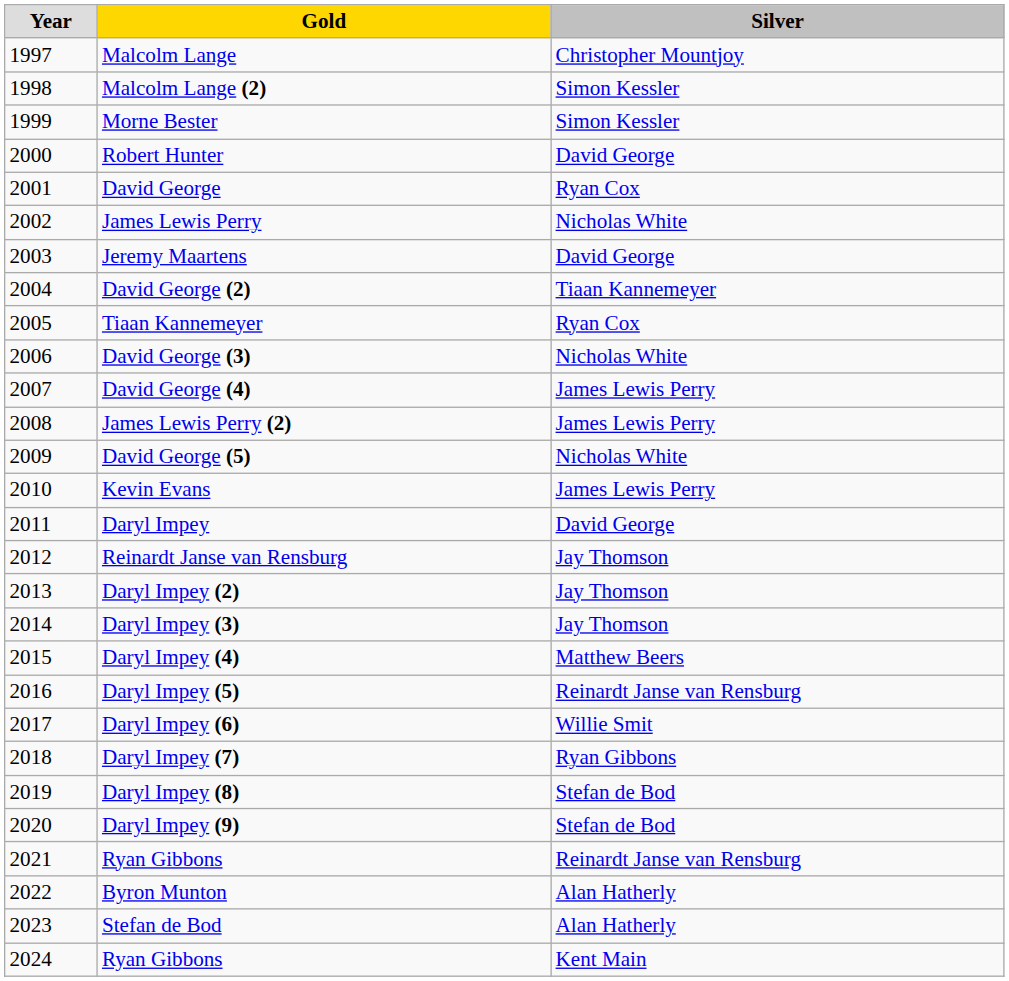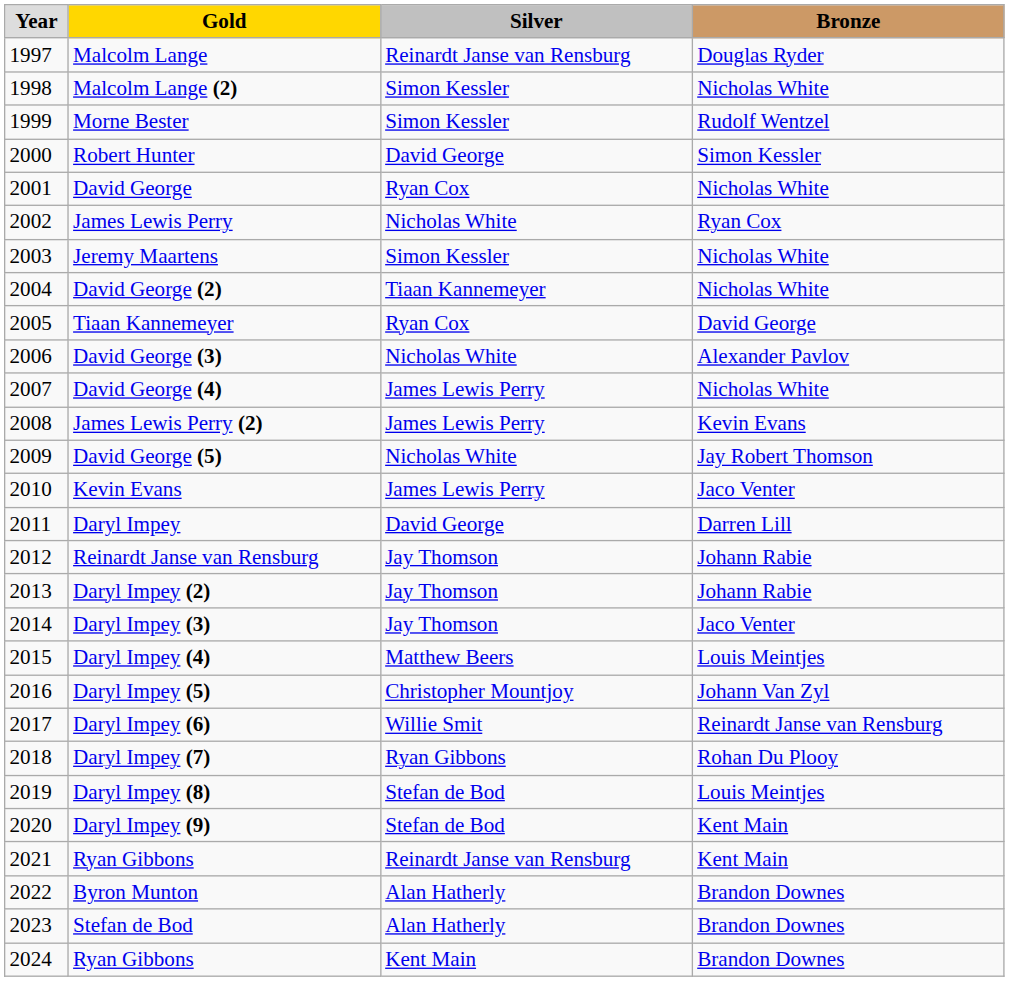 <table class="wikitable" style="width: 60%; text-align:left;">
 <tr>
 <td style="background:#DDDDDD; font-weight:bold; text-align:center;">Year</td>
 <td style="background:gold; font-weight:bold; text-align:center;">Gold</td>
 <td style="background:silver; font-weight:bold; text-align:center;">Silver</td>
+<td style="background:#cc9966; font-weight:bold; text-align:center;">Bronze</td>
 </tr>
 <tr>
 <td>1997</td>
 <td><a href='#'>Malcolm Lange</a></td>
-<td><a href='#'>Christopher Mountjoy</a></td>
+<td><a href='#'>Reinardt Janse van Rensburg</a></td>
+<td><a href='#'>Douglas Ryder</a></td>
 </tr>
 <tr>
 <td>1998</td>
 <td><a href='#'>Malcolm Lange</a> <strong>(2)</strong></td>
 <td><a href='#'>Simon Kessler</a></td>
+<td><a href='#'>Nicholas White</a></td>
 </tr>
 <tr>
 <td>1999</td>
 <td><a href='#'>Morne Bester</a></td>
 <td><a href='#'>Simon Kessler</a></td>
+<td><a href='#'>Rudolf Wentzel</a></td>
 </tr>
 <tr>
 <td>2000</td>
 <td><a href='#'>Robert Hunter</a></td>
 <td><a href='#'>David George</a></td>
+<td><a href='#'>Simon Kessler</a></td>
 </tr>
 <tr>
 <td>2001</td>
 <td><a href='#'>David George</a></td>
 <td><a href='#'>Ryan Cox</a></td>
+<td><a href='#'>Nicholas White</a></td>
 </tr>
 <tr>
 <td>2002</td>
 <td><a href='#'>James Lewis Perry</a></td>
 <td><a href='#'>Nicholas White</a></td>
+<td><a href='#'>Ryan Cox</a></td>
 </tr>
 <tr>
 <td>2003</td>
 <td><a href='#'>Jeremy Maartens</a></td>
-<td><a href='#'>David George</a></td>
+<td><a href='#'>Simon Kessler</a></td>
+<td><a href='#'>Nicholas White</a></td>
 </tr>
 <tr>
 <td>2004</td>
 <td><a href='#'>David George</a> <strong>(2)</strong></td>
 <td><a href='#'>Tiaan Kannemeyer</a></td>
+<td><a href='#'>Nicholas White</a></td>
 </tr>
 <tr>
 <td>2005</td>
 <td><a href='#'>Tiaan Kannemeyer</a></td>
 <td><a href='#'>Ryan Cox</a></td>
+<td><a href='#'>David George</a></td>
 </tr>
 <tr>
 <td>2006</td>
 <td><a href='#'>David George</a> <strong>(3)</strong></td>
 <td><a href='#'>Nicholas White</a></td>
+<td><a href='#'>Alexander Pavlov</a></td>
 </tr>
 <tr>
 <td>2007</td>
 <td><a href='#'>David George</a> <strong>(4)</strong></td>
 <td><a href='#'>James Lewis Perry</a></td>
+<td><a href='#'>Nicholas White</a></td>
 </tr>
 <tr>
 <td>2008</td>
 <td><a href='#'>James Lewis Perry</a> <strong>(2)</strong></td>
 <td><a href='#'>James Lewis Perry</a></td>
+<td><a href='#'>Kevin Evans</a></td>
 </tr>
 <tr>
 <td>2009</td>
 <td><a href='#'>David George</a> <strong>(5)</strong></td>
 <td><a href='#'>Nicholas White</a></td>
+<td><a href='#'>Jay Robert Thomson</a></td>
 </tr>
 <tr>
 <td>2010</td>
 <td><a href='#'>Kevin Evans</a></td>
 <td><a href='#'>James Lewis Perry</a></td>
+<td><a href='#'>Jaco Venter</a></td>
 </tr>
 <tr>
 <td>2011</td>
 <td><a href='#'>Daryl Impey</a></td>
 <td><a href='#'>David George</a></td>
+<td><a href='#'>Darren Lill</a></td>
 </tr>
 <tr>
 <td>2012</td>
 <td><a href='#'>Reinardt Janse van Rensburg</a></td>
 <td><a href='#'>Jay Thomson</a></td>
+<td><a href='#'>Johann Rabie</a></td>
 </tr>
 <tr>
 <td>2013</td>
 <td><a href='#'>Daryl Impey</a> <strong>(2)</strong></td>
 <td><a href='#'>Jay Thomson</a></td>
+<td><a href='#'>Johann Rabie</a></td>
 </tr>
 <tr>
 <td>2014</td>
 <td><a href='#'>Daryl Impey</a> <strong>(3)</strong></td>
 <td><a href='#'>Jay Thomson</a></td>
+<td><a href='#'>Jaco Venter</a></td>
 </tr>
 <tr>
 <td>2015</td>
 <td><a href='#'>Daryl Impey</a> <strong>(4)</strong></td>
 <td><a href='#'>Matthew Beers</a></td>
+<td><a href='#'>Louis Meintjes</a></td>
 </tr>
 <tr>
 <td>2016</td>
 <td><a href='#'>Daryl Impey</a> <strong>(5)</strong></td>
-<td><a href='#'>Reinardt Janse van Rensburg</a></td>
+<td><a href='#'>Christopher Mountjoy</a></td>
+<td><a href='#'>Johann Van Zyl</a></td>
 </tr>
 <tr>
 <td>2017</td>
 <td><a href='#'>Daryl Impey</a> <strong>(6)</strong></td>
 <td><a href='#'>Willie Smit</a></td>
+<td><a href='#'>Reinardt Janse van Rensburg</a></td>
 </tr>
 <tr>
 <td>2018</td>
 <td><a href='#'>Daryl Impey</a> <strong>(7)</strong></td>
 <td><a href='#'>Ryan Gibbons</a></td>
+<td><a href='#'>Rohan Du Plooy</a></td>
 </tr>
 <tr>
 <td>2019</td>
 <td><a href='#'>Daryl Impey</a> <strong>(8)</strong></td>
 <td><a href='#'>Stefan de Bod</a></td>
+<td><a href='#'>Louis Meintjes</a></td>
 </tr>
 <tr>
 <td>2020</td>
 <td><a href='#'>Daryl Impey</a> <strong>(9)</strong></td>
 <td><a href='#'>Stefan de Bod</a></td>
+<td><a href='#'>Kent Main</a></td>
 </tr>
 <tr>
 <td>2021</td>
 <td><a href='#'>Ryan Gibbons</a></td>
 <td><a href='#'>Reinardt Janse van Rensburg</a></td>
+<td><a href='#'>Kent Main</a></td>
 </tr>
 <tr>
 <td>2022</td>
 <td><a href='#'>Byron Munton</a></td>
 <td><a href='#'>Alan Hatherly</a></td>
+<td><a href='#'>Brandon Downes</a></td>
 </tr>
 <tr>
 <td>2023</td>
 <td><a href='#'>Stefan de Bod</a></td>
 <td><a href='#'>Alan Hatherly</a></td>
+<td><a href='#'>Brandon Downes</a></td>
 </tr>
 <tr>
 <td>2024</td>
 <td><a href='#'>Ryan Gibbons</a></td>
 <td><a href='#'>Kent Main</a></td>
+<td><a href='#'>Brandon Downes</a></td>
 </tr>
 </table>
